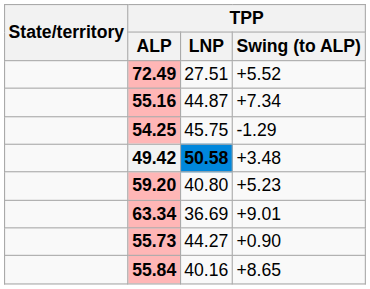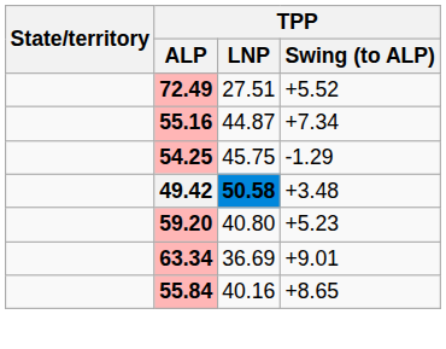 <table class="wikitable sortable">
 <tr>
 <th rowspan="2">State/territory</th>
 <th colspan="3">TPP</th>
 </tr>
 <tr>
 <th>ALP</th>
 <th>LNP</th>
 <th>Swing (to ALP)</th>
 </tr>
 <tr>
 <td></td>
 <th style="background:#FFB6B6">72.49</th>
 <td>27.51</td>
 <td>+5.52</td>
 </tr>
 <tr>
 <td></td>
 <th style="background:#FFB6B6">55.16</th>
 <td>44.87</td>
 <td>+7.34</td>
 </tr>
 <tr>
 <td></td>
 <th style="background:#FFB6B6">54.25</th>
 <td>45.75</td>
 <td>-1.29</td>
 </tr>
 <tr>
 <td></td>
 <th>49.42</th>
 <td style="background:#0087DC"><strong>50.58</strong></td>
 <td>+3.48</td>
 </tr>
 <tr>
 <td></td>
 <th style="background:#FFB6B6">59.20</th>
 <td>40.80</td>
 <td>+5.23</td>
 </tr>
 <tr>
 <td></td>
 <th style="background:#FFB6B6">63.34</th>
 <td>36.69</td>
 <td>+9.01</td>
 </tr>
 <tr>
 <td></td>
-<th style="background:#FFB6B6">55.73</th>
-<td>44.27</td>
-<td>+0.90</td>
-</tr>
-<tr>
-<td></td>
 <th style="background:#FFB6B6">55.84</th>
 <td>40.16</td>
 <td>+8.65</td>
 </tr>
 </table>
